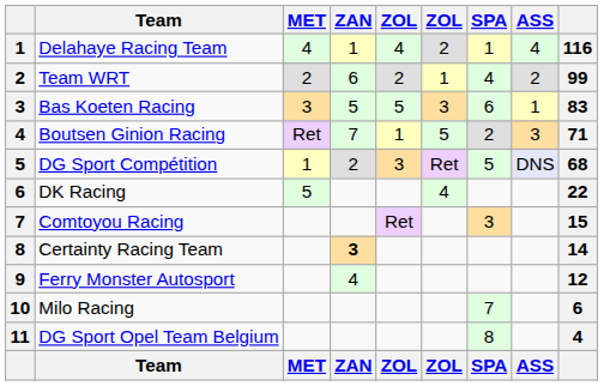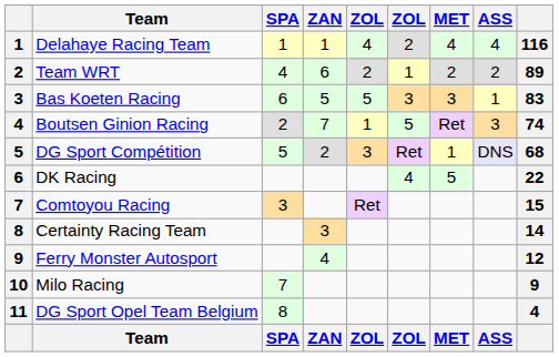 <table class="wikitable" style="font-size: 85%; text-align: center;">
 <tr>
 <th valign="middle"></th>
 <th valign="middle">Team</th>
-<th><a href='#'>MET</a><br></th>
+<th><a href='#'>SPA</a><br></th>
 <th><a href='#'>ZAN</a><br></th>
 <th><a href='#'>ZOL</a><br></th>
 <th><a href='#'>ZOL</a><br></th>
-<th><a href='#'>SPA</a><br></th>
+<th><a href='#'>MET</a><br></th>
 <th><a href='#'>ASS</a><br></th>
 <th valign="middle"></th>
 </tr>
 <tr>
 <th>1</th>
 <td align="left"> <a href='#'>Delahaye Racing Team</a></td>
-<td style="background:#dfffdf;">4</td>
+<td style="background:#ffffbf;">1</td>
 <td style="background:#ffffbf;">1</td>
 <td style="background:#dfffdf;">4</td>
 <td style="background:#dfdfdf;">2</td>
-<td style="background:#ffffbf;">1</td>
+<td style="background:#dfffdf;">4</td>
 <td style="background:#dfffdf;">4</td>
 <th>116</th>
 </tr>
 <tr>
 <th>2</th>
 <td align="left"> <a href='#'>Team WRT</a></td>
-<td style="background:#dfdfdf;">2</td>
+<td style="background:#dfffdf;">4</td>
 <td style="background:#dfffdf;">6</td>
 <td style="background:#dfdfdf;">2</td>
 <td style="background:#ffffbf;">1</td>
-<td style="background:#dfffdf;">4</td>
 <td style="background:#dfdfdf;">2</td>
-<th>99</th>
+<td style="background:#dfdfdf;">2</td>
+<th>89</th>
 </tr>
 <tr>
 <th>3</th>
 <td align="left"> <a href='#'>Bas Koeten Racing</a></td>
-<td style="background:#ffdf9f;">3</td>
+<td style="background:#dfffdf;">6</td>
 <td style="background:#dfffdf;">5</td>
 <td style="background:#dfffdf;">5</td>
 <td style="background:#ffdf9f;">3</td>
-<td style="background:#dfffdf;">6</td>
+<td style="background:#ffdf9f;">3</td>
 <td style="background:#ffffbf;">1</td>
 <th>83</th>
 </tr>
 <tr>
 <th>4</th>
 <td align="left"> <a href='#'>Boutsen Ginion Racing</a></td>
-<td style="background:#efcfff;">Ret</td>
+<td style="background:#dfdfdf;">2</td>
 <td style="background:#dfffdf;">7</td>
 <td style="background:#ffffbf;">1</td>
 <td style="background:#dfffdf;">5</td>
-<td style="background:#dfdfdf;">2</td>
+<td style="background:#efcfff;">Ret</td>
 <td style="background:#ffdf9f;">3</td>
-<th>71</th>
+<th>74</th>
 </tr>
 <tr>
 <th>5</th>
 <td align="left"> <a href='#'>DG Sport Compétition</a></td>
-<td style="background:#ffffbf;">1</td>
+<td style="background:#dfffdf;">5</td>
 <td style="background:#dfdfdf;">2</td>
 <td style="background:#ffdf9f;">3</td>
 <td style="background:#efcfff;">Ret</td>
-<td style="background:#dfffdf;">5</td>
+<td style="background:#ffffbf;">1</td>
 <td style="background: lavender;">DNS</td>
 <th>68</th>
 </tr>
 <tr>
 <th>6</th>
 <td align="left"> DK Racing</td>
-<td style="background:#dfffdf;">5</td>
+<td></td>
 <td></td>
 <td></td>
 <td style="background:#dfffdf;">4</td>
-<td></td>
+<td style="background:#dfffdf;">5</td>
 <td></td>
 <th>22</th>
 </tr>
 <tr>
 <th>7</th>
 <td align="left"> <a href='#'>Comtoyou Racing</a></td>
-<td></td>
+<td style="background:#ffdf9f;">3</td>
 <td></td>
 <td style="background:#efcfff;">Ret</td>
 <td></td>
-<td style="background:#ffdf9f;">3</td>
+<td></td>
 <td></td>
 <th>15</th>
 </tr>
 <tr>
 <th>8</th>
 <td align="left"> Certainty Racing Team</td>
 <td></td>
-<td style="background:#ffdf9f;"><strong>3</strong></td>
+<td style="background:#ffdf9f;">3</td>
 <td></td>
 <td></td>
 <td></td>
 <td></td>
 <th>14</th>
 </tr>
 <tr>
 <th>9</th>
 <td align="left"> <a href='#'>Ferry Monster Autosport</a></td>
 <td></td>
 <td style="background:#dfffdf;">4</td>
 <td></td>
 <td></td>
 <td></td>
 <td></td>
 <th>12</th>
 </tr>
 <tr>
 <th>10</th>
 <td align="left"> Milo Racing</td>
+<td style="background:#dfffdf;">7</td>
 <td></td>
 <td></td>
 <td></td>
 <td></td>
-<td style="background:#dfffdf;">7</td>
 <td></td>
-<th>6</th>
+<th>9</th>
 </tr>
 <tr>
 <th>11</th>
 <td> <a href='#'>DG Sport Opel Team Belgium</a></td>
+<td style="background:#dfffdf;">8</td>
 <td></td>
 <td></td>
 <td></td>
 <td></td>
-<td style="background:#dfffdf;">8</td>
 <td></td>
 <th>4</th>
 </tr>
 <tr valign="top">
 <th valign="middle"></th>
 <th valign="middle">Team</th>
-<th><a href='#'>MET</a><br></th>
+<th><a href='#'>SPA</a><br></th>
 <th><a href='#'>ZAN</a><br></th>
 <th><a href='#'>ZOL</a><br></th>
 <th><a href='#'>ZOL</a><br></th>
-<th><a href='#'>SPA</a><br></th>
+<th><a href='#'>MET</a><br></th>
 <th><a href='#'>ASS</a><br></th>
 <th valign="middle"></th>
 </tr>
 </table>
